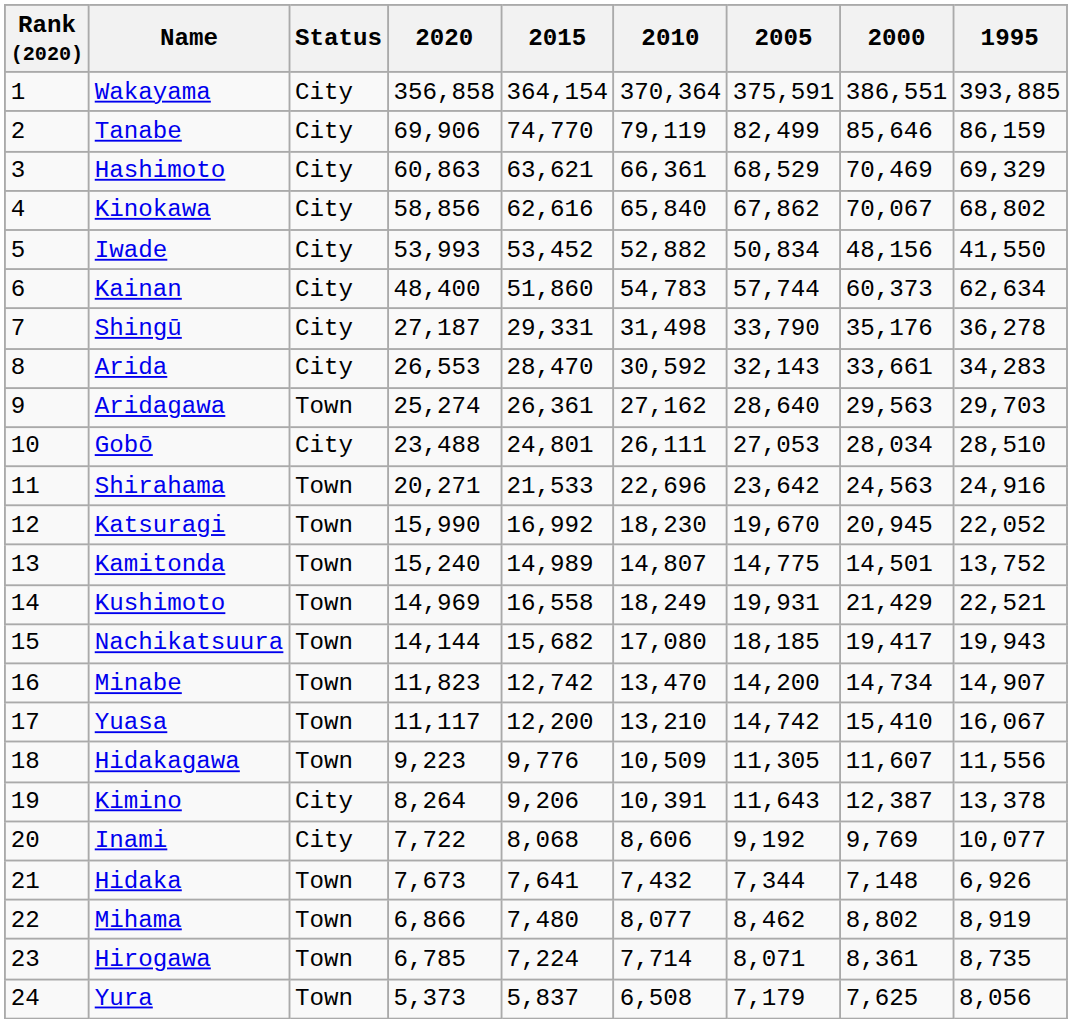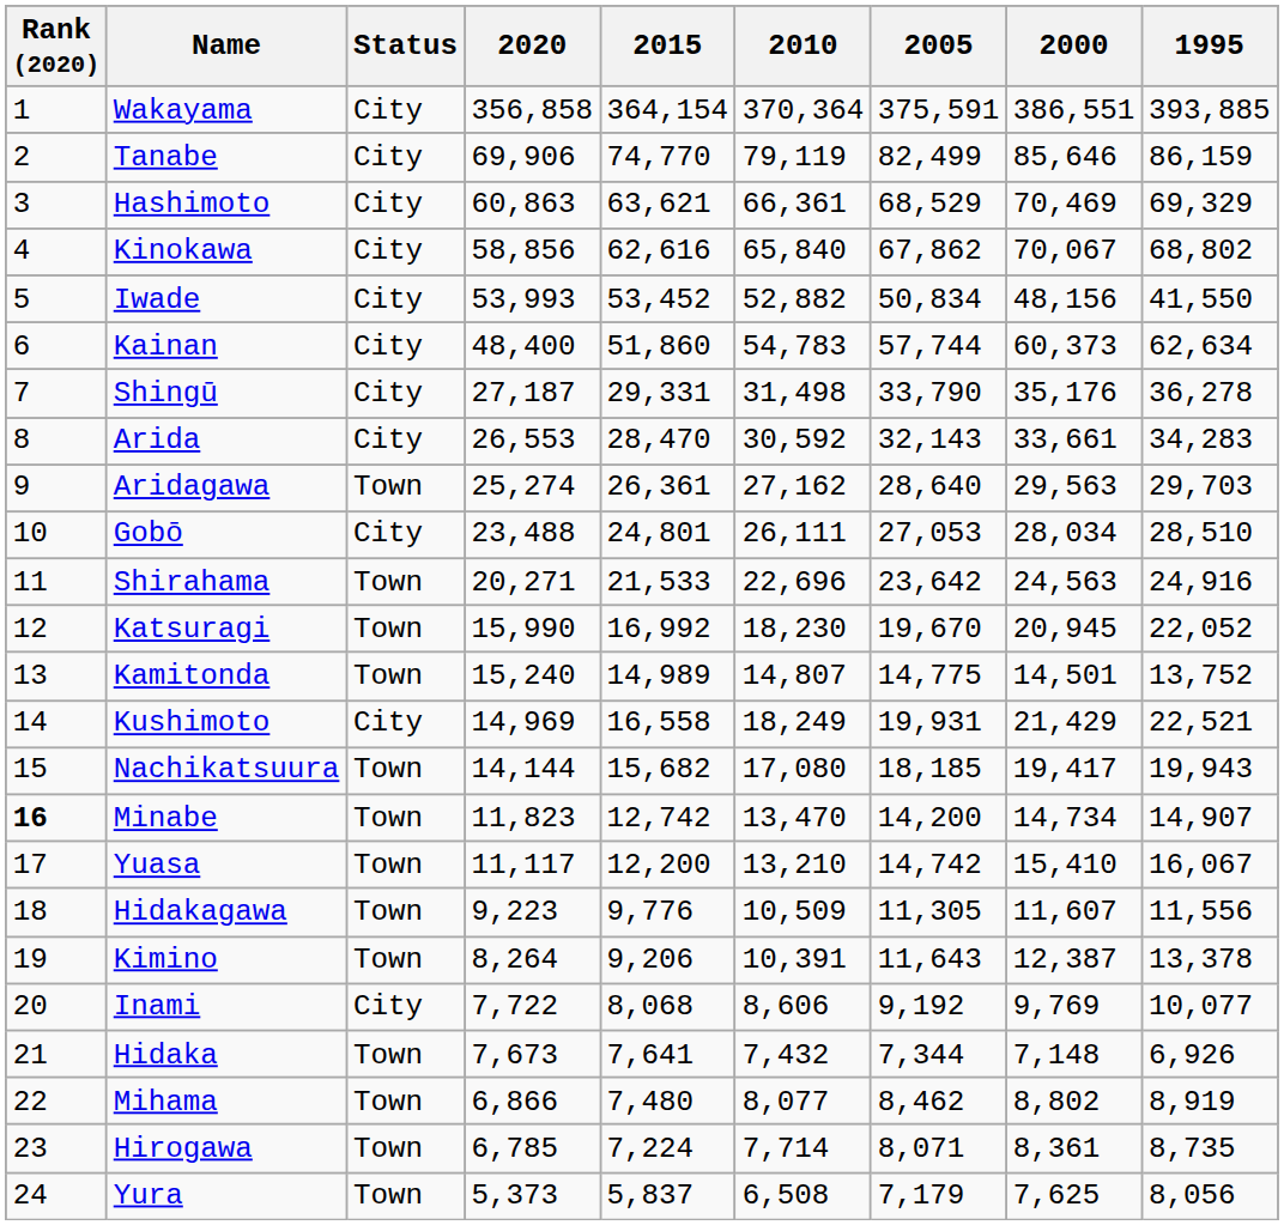 <table class="wikitable sortable">
 <tr>
 <th>Rank<br><small>(2020)</small></th>
 <th>Name</th>
 <th>Status</th>
 <th>2020</th>
 <th>2015</th>
 <th>2010</th>
 <th>2005</th>
 <th>2000</th>
 <th>1995</th>
 </tr>
 <tr>
 <td>1</td>
 <td><a href='#'>Wakayama</a></td>
 <td>City</td>
 <td>356,858</td>
 <td>364,154</td>
 <td>370,364</td>
 <td>375,591</td>
 <td>386,551</td>
 <td>393,885</td>
 </tr>
 <tr>
 <td>2</td>
 <td><a href='#'>Tanabe</a></td>
 <td>City</td>
 <td>69,906</td>
 <td>74,770</td>
 <td>79,119</td>
 <td>82,499</td>
 <td>85,646</td>
 <td>86,159</td>
 </tr>
 <tr>
 <td>3</td>
 <td><a href='#'>Hashimoto</a></td>
 <td>City</td>
 <td>60,863</td>
 <td>63,621</td>
 <td>66,361</td>
 <td>68,529</td>
 <td>70,469</td>
 <td>69,329</td>
 </tr>
 <tr>
 <td>4</td>
 <td><a href='#'>Kinokawa</a></td>
 <td>City</td>
 <td>58,856</td>
 <td>62,616</td>
 <td>65,840</td>
 <td>67,862</td>
 <td>70,067</td>
 <td>68,802</td>
 </tr>
 <tr>
 <td>5</td>
 <td><a href='#'>Iwade</a></td>
 <td>City</td>
 <td>53,993</td>
 <td>53,452</td>
 <td>52,882</td>
 <td>50,834</td>
 <td>48,156</td>
 <td>41,550</td>
 </tr>
 <tr>
 <td>6</td>
 <td><a href='#'>Kainan</a></td>
 <td>City</td>
 <td>48,400</td>
 <td>51,860</td>
 <td>54,783</td>
 <td>57,744</td>
 <td>60,373</td>
 <td>62,634</td>
 </tr>
 <tr>
 <td>7</td>
 <td><a href='#'>Shingū</a></td>
 <td>City</td>
 <td>27,187</td>
 <td>29,331</td>
 <td>31,498</td>
 <td>33,790</td>
 <td>35,176</td>
 <td>36,278</td>
 </tr>
 <tr>
 <td>8</td>
 <td><a href='#'>Arida</a></td>
 <td>City</td>
 <td>26,553</td>
 <td>28,470</td>
 <td>30,592</td>
 <td>32,143</td>
 <td>33,661</td>
 <td>34,283</td>
 </tr>
 <tr>
 <td>9</td>
 <td><a href='#'>Aridagawa</a></td>
 <td>Town</td>
 <td>25,274</td>
 <td>26,361</td>
 <td>27,162</td>
 <td>28,640</td>
 <td>29,563</td>
 <td>29,703</td>
 </tr>
 <tr>
 <td>10</td>
 <td><a href='#'>Gobō</a></td>
 <td>City</td>
 <td>23,488</td>
 <td>24,801</td>
 <td>26,111</td>
 <td>27,053</td>
 <td>28,034</td>
 <td>28,510</td>
 </tr>
 <tr>
 <td>11</td>
 <td><a href='#'>Shirahama</a></td>
 <td>Town</td>
 <td>20,271</td>
 <td>21,533</td>
 <td>22,696</td>
 <td>23,642</td>
 <td>24,563</td>
 <td>24,916</td>
 </tr>
 <tr>
 <td>12</td>
 <td><a href='#'>Katsuragi</a></td>
 <td>Town</td>
 <td>15,990</td>
 <td>16,992</td>
 <td>18,230</td>
 <td>19,670</td>
 <td>20,945</td>
 <td>22,052</td>
 </tr>
 <tr>
 <td>13</td>
 <td><a href='#'>Kamitonda</a></td>
 <td>Town</td>
 <td>15,240</td>
 <td>14,989</td>
 <td>14,807</td>
 <td>14,775</td>
 <td>14,501</td>
 <td>13,752</td>
 </tr>
 <tr>
 <td>14</td>
 <td><a href='#'>Kushimoto</a></td>
-<td>Town</td>
+<td>City</td>
 <td>14,969</td>
 <td>16,558</td>
 <td>18,249</td>
 <td>19,931</td>
 <td>21,429</td>
 <td>22,521</td>
 </tr>
 <tr>
 <td>15</td>
 <td><a href='#'>Nachikatsuura</a></td>
 <td>Town</td>
 <td>14,144</td>
 <td>15,682</td>
 <td>17,080</td>
 <td>18,185</td>
 <td>19,417</td>
 <td>19,943</td>
 </tr>
 <tr>
-<td>16</td>
+<td><strong>16</strong></td>
 <td><a href='#'>Minabe</a></td>
 <td>Town</td>
 <td>11,823</td>
 <td>12,742</td>
 <td>13,470</td>
 <td>14,200</td>
 <td>14,734</td>
 <td>14,907</td>
 </tr>
 <tr>
 <td>17</td>
 <td><a href='#'>Yuasa</a></td>
 <td>Town</td>
 <td>11,117</td>
 <td>12,200</td>
 <td>13,210</td>
 <td>14,742</td>
 <td>15,410</td>
 <td>16,067</td>
 </tr>
 <tr>
 <td>18</td>
 <td><a href='#'>Hidakagawa</a></td>
 <td>Town</td>
 <td>9,223</td>
 <td>9,776</td>
 <td>10,509</td>
 <td>11,305</td>
 <td>11,607</td>
 <td>11,556</td>
 </tr>
 <tr>
 <td>19</td>
 <td><a href='#'>Kimino</a></td>
-<td>City</td>
+<td>Town</td>
 <td>8,264</td>
 <td>9,206</td>
 <td>10,391</td>
 <td>11,643</td>
 <td>12,387</td>
 <td>13,378</td>
 </tr>
 <tr>
 <td>20</td>
 <td><a href='#'>Inami</a></td>
 <td>City</td>
 <td>7,722</td>
 <td>8,068</td>
 <td>8,606</td>
 <td>9,192</td>
 <td>9,769</td>
 <td>10,077</td>
 </tr>
 <tr>
 <td>21</td>
 <td><a href='#'>Hidaka</a></td>
 <td>Town</td>
 <td>7,673</td>
 <td>7,641</td>
 <td>7,432</td>
 <td>7,344</td>
 <td>7,148</td>
 <td>6,926</td>
 </tr>
 <tr>
 <td>22</td>
 <td><a href='#'>Mihama</a></td>
 <td>Town</td>
 <td>6,866</td>
 <td>7,480</td>
 <td>8,077</td>
 <td>8,462</td>
 <td>8,802</td>
 <td>8,919</td>
 </tr>
 <tr>
 <td>23</td>
 <td><a href='#'>Hirogawa</a></td>
 <td>Town</td>
 <td>6,785</td>
 <td>7,224</td>
 <td>7,714</td>
 <td>8,071</td>
 <td>8,361</td>
 <td>8,735</td>
 </tr>
 <tr>
 <td>24</td>
 <td><a href='#'>Yura</a></td>
 <td>Town</td>
 <td>5,373</td>
 <td>5,837</td>
 <td>6,508</td>
 <td>7,179</td>
 <td>7,625</td>
 <td>8,056</td>
 </tr>
 </table>
